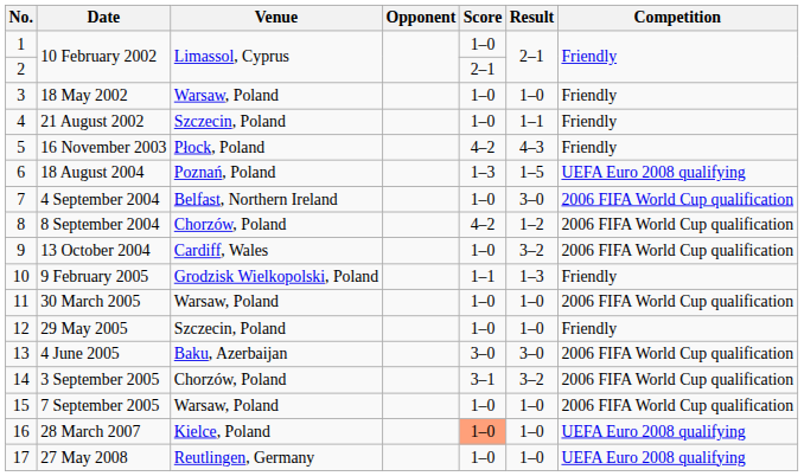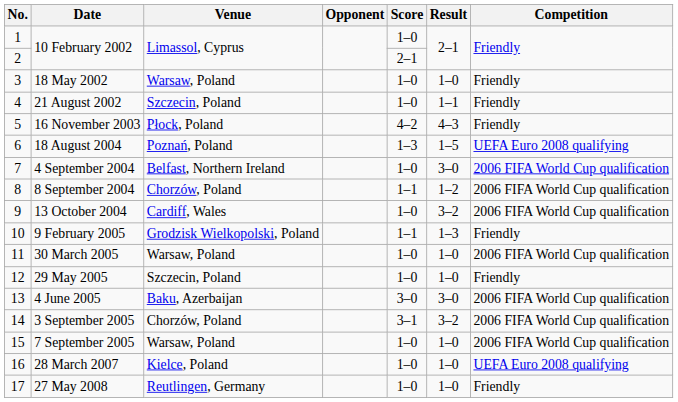 <table class="wikitable sortable">
 <tr>
 <th scope="col">No.</th>
 <th scope="col">Date</th>
 <th scope="col">Venue</th>
 <th scope="col">Opponent</th>
 <th scope="col">Score</th>
 <th scope="col">Result</th>
 <th scope="col">Competition</th>
 </tr>
 <tr>
 <td align="center">1</td>
 <td rowspan="2">10 February 2002</td>
 <td rowspan="2"><a href='#'>Limassol</a>, Cyprus</td>
 <td rowspan="2"></td>
 <td align="center">1–0</td>
 <td rowspan="2" style="text-align:center">2–1</td>
 <td rowspan="2"><a href='#'>Friendly</a></td>
 </tr>
 <tr>
 <td align="center">2</td>
 <td align="center">2–1</td>
 </tr>
 <tr>
 <td align="center">3</td>
 <td>18 May 2002</td>
 <td><a href='#'>Warsaw</a>, Poland</td>
 <td></td>
 <td align="center">1–0</td>
 <td align="center">1–0</td>
 <td>Friendly</td>
 </tr>
 <tr>
 <td align="center">4</td>
 <td>21 August 2002</td>
 <td><a href='#'>Szczecin</a>, Poland</td>
 <td></td>
 <td align="center">1–0</td>
 <td align="center">1–1</td>
 <td>Friendly</td>
 </tr>
 <tr>
 <td align="center">5</td>
 <td>16 November 2003</td>
 <td><a href='#'>Płock</a>, Poland</td>
 <td></td>
 <td align="center">4–2</td>
 <td align="center">4–3</td>
 <td>Friendly</td>
 </tr>
 <tr>
 <td align="center">6</td>
 <td>18 August 2004</td>
 <td><a href='#'>Poznań</a>, Poland</td>
 <td></td>
 <td align="center">1–3</td>
 <td align="center">1–5</td>
 <td><a href='#'>UEFA Euro 2008 qualifying</a></td>
 </tr>
 <tr>
 <td align="center">7</td>
 <td>4 September 2004</td>
 <td><a href='#'>Belfast</a>, Northern Ireland</td>
 <td></td>
 <td align="center">1–0</td>
 <td align="center">3–0</td>
 <td><a href='#'>2006 FIFA World Cup qualification</a></td>
 </tr>
 <tr>
 <td align="center">8</td>
 <td>8 September 2004</td>
 <td><a href='#'>Chorzów</a>, Poland</td>
 <td></td>
-<td align="center">4–2</td>
+<td align="center">1–1</td>
 <td align="center">1–2</td>
 <td>2006 FIFA World Cup qualification</td>
 </tr>
 <tr>
 <td align="center">9</td>
 <td>13 October 2004</td>
 <td><a href='#'>Cardiff</a>, Wales</td>
 <td></td>
 <td align="center">1–0</td>
 <td align="center">3–2</td>
 <td>2006 FIFA World Cup qualification</td>
 </tr>
 <tr>
 <td align="center">10</td>
 <td>9 February 2005</td>
 <td><a href='#'>Grodzisk Wielkopolski</a>, Poland</td>
 <td></td>
 <td align="center">1–1</td>
 <td align="center">1–3</td>
 <td>Friendly</td>
 </tr>
 <tr>
 <td align="center">11</td>
 <td>30 March 2005</td>
 <td>Warsaw, Poland</td>
 <td></td>
 <td align="center">1–0</td>
 <td align="center">1–0</td>
 <td>2006 FIFA World Cup qualification</td>
 </tr>
 <tr>
 <td align="center">12</td>
 <td>29 May 2005</td>
 <td>Szczecin, Poland</td>
 <td></td>
 <td align="center">1–0</td>
 <td align="center">1–0</td>
 <td>Friendly</td>
 </tr>
 <tr>
 <td align="center">13</td>
 <td>4 June 2005</td>
 <td><a href='#'>Baku</a>, Azerbaijan</td>
 <td></td>
 <td align="center">3–0</td>
 <td align="center">3–0</td>
 <td>2006 FIFA World Cup qualification</td>
 </tr>
 <tr>
 <td align="center">14</td>
 <td>3 September 2005</td>
 <td>Chorzów, Poland</td>
 <td></td>
 <td align="center">3–1</td>
 <td align="center">3–2</td>
 <td>2006 FIFA World Cup qualification</td>
 </tr>
 <tr>
 <td align="center">15</td>
 <td>7 September 2005</td>
 <td>Warsaw, Poland</td>
 <td></td>
 <td align="center">1–0</td>
 <td align="center">1–0</td>
 <td>2006 FIFA World Cup qualification</td>
 </tr>
 <tr>
 <td align="center">16</td>
 <td>28 March 2007</td>
 <td><a href='#'>Kielce</a>, Poland</td>
 <td></td>
-<td align="center" style="background: lightsalmon;">1–0</td>
+<td align="center">1–0</td>
 <td align="center">1–0</td>
 <td><a href='#'>UEFA Euro 2008 qualifying</a></td>
 </tr>
 <tr>
 <td align="center">17</td>
 <td>27 May 2008</td>
 <td><a href='#'>Reutlingen</a>, Germany</td>
 <td></td>
 <td align="center">1–0</td>
 <td align="center">1–0</td>
-<td><a href='#'>UEFA Euro 2008 qualifying</a></td>
+<td>Friendly</td>
 </tr>
 </table>
